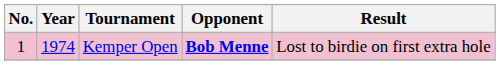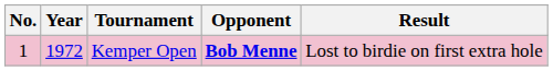 <table class="wikitable" style="font-size:95%;">
 <tr>
 <th>No.</th>
 <th>Year</th>
 <th>Tournament</th>
 <th>Opponent</th>
 <th>Result</th>
 </tr>
 <tr style="background:#F2C1D1;">
 <td align=center>1</td>
-<td><a href='#'>1974</a></td>
+<td><a href='#'>1972</a></td>
 <td><a href='#'>Kemper Open</a></td>
 <td><strong> <a href='#'>Bob Menne</a></strong></td>
 <td>Lost to birdie on first extra hole</td>
 </tr>
 </table>
